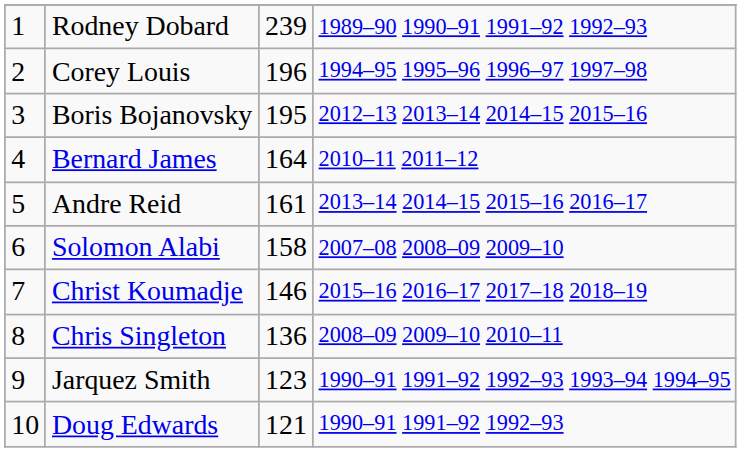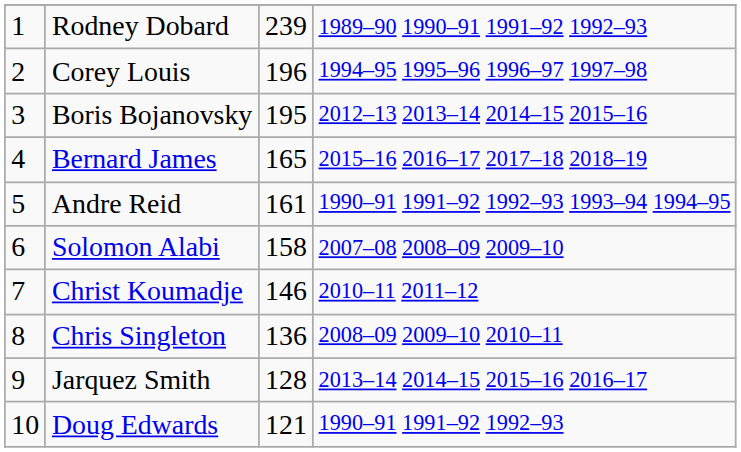 <table class="wikitable">
 <tr>
 </tr>
 <tr>
 <td>1</td>
 <td>Rodney Dobard</td>
 <td>239</td>
 <td style="font-size:80%;"><a href='#'>1989–90</a> <a href='#'>1990–91</a> <a href='#'>1991–92</a> <a href='#'>1992–93</a></td>
 </tr>
 <tr>
 <td>2</td>
 <td>Corey Louis</td>
 <td>196</td>
 <td style="font-size:80%;"><a href='#'>1994–95</a> <a href='#'>1995–96</a> <a href='#'>1996–97</a> <a href='#'>1997–98</a></td>
 </tr>
 <tr>
 <td>3</td>
 <td>Boris Bojanovsky</td>
 <td>195</td>
 <td style="font-size:80%;"><a href='#'>2012–13</a> <a href='#'>2013–14</a> <a href='#'>2014–15</a> <a href='#'>2015–16</a></td>
 </tr>
 <tr>
 <td>4</td>
 <td><a href='#'>Bernard James</a></td>
-<td>164</td>
-<td style="font-size:80%;"><a href='#'>2010–11</a> <a href='#'>2011–12</a></td>
+<td>165</td>
+<td style="font-size:80%;"><a href='#'>2015–16</a> <a href='#'>2016–17</a> <a href='#'>2017–18</a> <a href='#'>2018–19</a></td>
 </tr>
 <tr>
 <td>5</td>
 <td>Andre Reid</td>
 <td>161</td>
-<td style="font-size:80%;"><a href='#'>2013–14</a> <a href='#'>2014–15</a> <a href='#'>2015–16</a> <a href='#'>2016–17</a></td>
+<td style="font-size:80%;"><a href='#'>1990–91</a> <a href='#'>1991–92</a> <a href='#'>1992–93</a> <a href='#'>1993–94</a> <a href='#'>1994–95</a></td>
 </tr>
 <tr>
 <td>6</td>
 <td><a href='#'>Solomon Alabi</a></td>
 <td>158</td>
 <td style="font-size:80%;"><a href='#'>2007–08</a> <a href='#'>2008–09</a> <a href='#'>2009–10</a></td>
 </tr>
 <tr>
 <td>7</td>
 <td><a href='#'>Christ Koumadje</a></td>
 <td>146</td>
-<td style="font-size:80%;"><a href='#'>2015–16</a> <a href='#'>2016–17</a> <a href='#'>2017–18</a> <a href='#'>2018–19</a></td>
+<td style="font-size:80%;"><a href='#'>2010–11</a> <a href='#'>2011–12</a></td>
 </tr>
 <tr>
 <td>8</td>
 <td><a href='#'>Chris Singleton</a></td>
 <td>136</td>
 <td style="font-size:80%;"><a href='#'>2008–09</a> <a href='#'>2009–10</a> <a href='#'>2010–11</a></td>
 </tr>
 <tr>
 <td>9</td>
 <td>Jarquez Smith</td>
-<td>123</td>
-<td style="font-size:80%;"><a href='#'>1990–91</a> <a href='#'>1991–92</a> <a href='#'>1992–93</a> <a href='#'>1993–94</a> <a href='#'>1994–95</a></td>
+<td>128</td>
+<td style="font-size:80%;"><a href='#'>2013–14</a> <a href='#'>2014–15</a> <a href='#'>2015–16</a> <a href='#'>2016–17</a></td>
 </tr>
 <tr>
 <td>10</td>
 <td><a href='#'>Doug Edwards</a></td>
 <td>121</td>
 <td style="font-size:80%;"><a href='#'>1990–91</a> <a href='#'>1991–92</a> <a href='#'>1992–93</a></td>
 </tr>
 </table>
